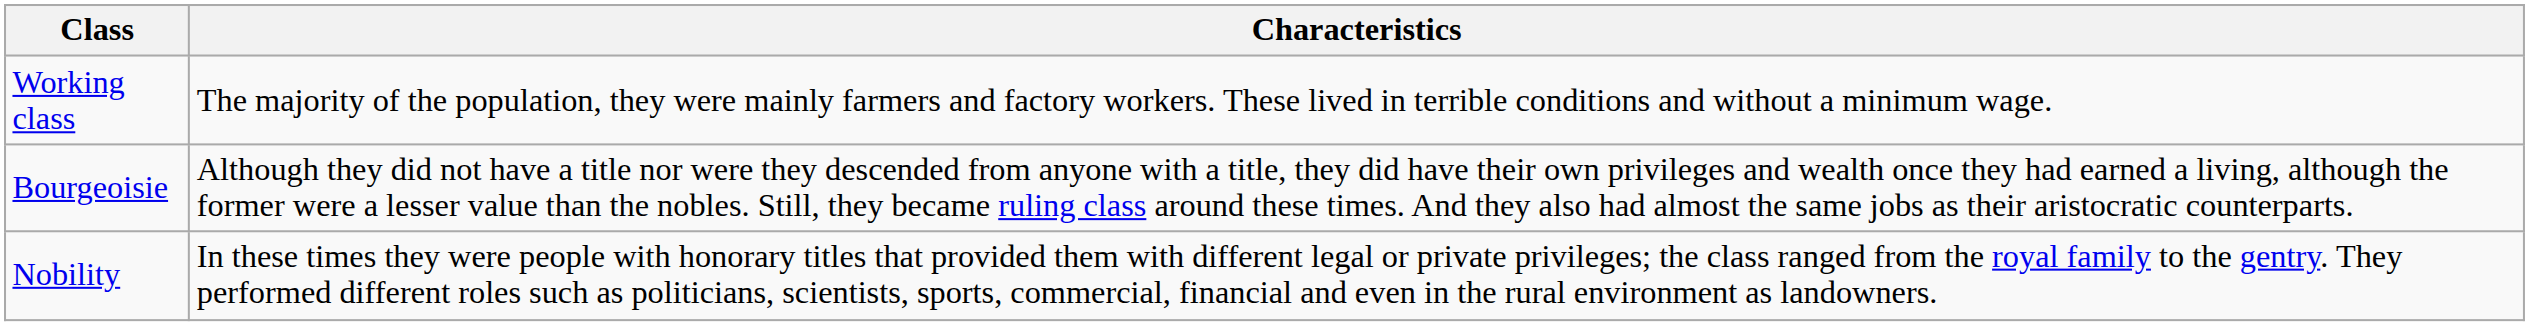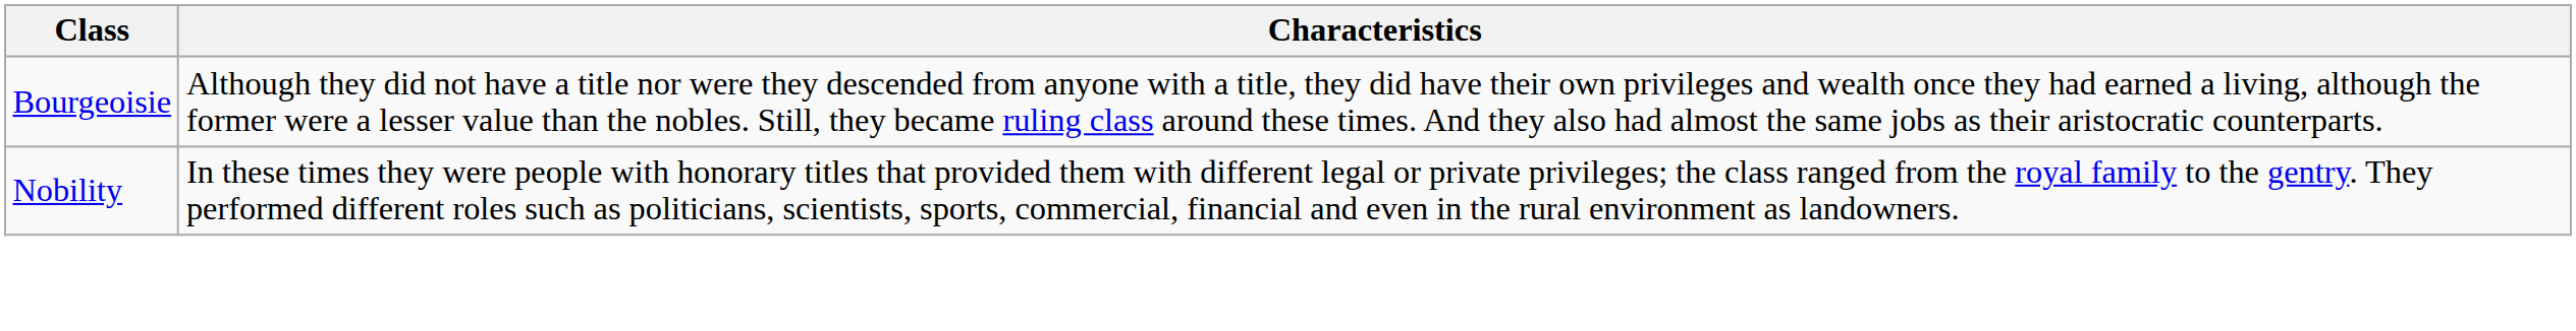 <table class="wikitable">
 <tr>
 <th>Class</th>
 <th>Characteristics</th>
-</tr>
-<tr>
-<td><a href='#'>Working class</a></td>
-<td>The majority of the population, they were mainly farmers and factory workers. These lived in terrible conditions and without a minimum wage.</td>
 </tr>
 <tr>
 <td><a href='#'>Bourgeoisie</a></td>
 <td>Although they did not have a title nor were they descended from anyone with a title, they did have their own privileges and wealth once they had earned a living, although the former were a lesser value than the nobles. Still, they became <a href='#'>ruling class</a> around these times. And they also had almost the same jobs as their aristocratic counterparts.</td>
 </tr>
 <tr>
 <td><a href='#'>Nobility</a></td>
 <td>In these times they were people with honorary titles that provided them with different legal or private privileges; the class ranged from the <a href='#'>royal family</a> to the <a href='#'>gentry</a>. They performed different roles such as politicians, scientists, sports, commercial, financial and even in the rural environment as landowners.</td>
 </tr>
 </table>
